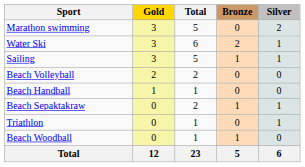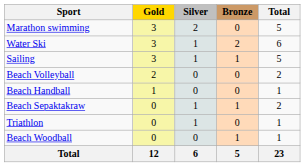 <table class="wikitable sortable" style="text-align:center;">
 <tr>
 <th width=200>Sport</th>
 <td bgcolor=gold width=60><strong>Gold</strong></td>
+<td bgcolor=silver width=60><strong>Silver</strong></td>
+<td bgcolor=#cc9966 width=60><strong>Bronze</strong></td>
 <th width=60>Total</th>
-<td bgcolor=#cc9966 width=60><strong>Bronze</strong></td>
-<td bgcolor=silver width=60><strong>Silver</strong></td>
 </tr>
 <tr>
 <td align=left><a href='#'>Marathon swimming</a></td>
 <td bgcolor=#F7F6A8>3</td>
+<td bgcolor=#dce5e5>2</td>
+<td bgcolor=#ffdab9>0</td>
 <td>5</td>
-<td bgcolor=#ffdab9>0</td>
-<td bgcolor=#dce5e5>2</td>
 </tr>
 <tr>
 <td align=left><a href='#'>Water Ski</a></td>
 <td bgcolor=#F7F6A8>3</td>
+<td bgcolor=#dce5e5>1</td>
+<td bgcolor=#ffdab9>2</td>
 <td>6</td>
-<td bgcolor=#ffdab9>2</td>
-<td bgcolor=#dce5e5>1</td>
 </tr>
 <tr>
 <td align=left><a href='#'>Sailing</a></td>
 <td bgcolor=#F7F6A8>3</td>
+<td bgcolor=#dce5e5>1</td>
+<td bgcolor=#ffdab9>1</td>
 <td>5</td>
-<td bgcolor=#ffdab9>1</td>
-<td bgcolor=#dce5e5>1</td>
 </tr>
 <tr>
 <td align=left><a href='#'>Beach Volleyball</a></td>
 <td bgcolor=#F7F6A8>2</td>
+<td bgcolor=#dce5e5>0</td>
+<td bgcolor=#ffdab9>0</td>
 <td>2</td>
-<td bgcolor=#ffdab9>0</td>
-<td bgcolor=#dce5e5>0</td>
 </tr>
 <tr>
 <td align=left><a href='#'>Beach Handball</a></td>
 <td bgcolor=#F7F6A8>1</td>
+<td bgcolor=#dce5e5>0</td>
+<td bgcolor=#ffdab9>0</td>
 <td>1</td>
-<td bgcolor=#ffdab9>0</td>
-<td bgcolor=#dce5e5>0</td>
 </tr>
 <tr>
 <td align=left><a href='#'>Beach Sepaktakraw</a></td>
 <td bgcolor=#F7F6A8>0</td>
+<td bgcolor=#dce5e5>1</td>
+<td bgcolor=#ffdab9>1</td>
 <td>2</td>
-<td bgcolor=#ffdab9>1</td>
-<td bgcolor=#dce5e5>1</td>
 </tr>
 <tr>
 <td align=left><a href='#'>Triathlon</a></td>
 <td bgcolor=#F7F6A8>0</td>
+<td bgcolor=#dce5e5>1</td>
+<td bgcolor=#ffdab9>0</td>
 <td>1</td>
-<td bgcolor=#ffdab9>0</td>
-<td bgcolor=#dce5e5>1</td>
 </tr>
 <tr>
 <td align=left><a href='#'>Beach Woodball</a></td>
 <td bgcolor=#F7F6A8>0</td>
+<td bgcolor=#dce5e5>0</td>
+<td bgcolor=#ffdab9>1</td>
 <td>1</td>
-<td bgcolor=#ffdab9>1</td>
-<td bgcolor=#dce5e5>0</td>
 </tr>
 <tr>
 <th>Total</th>
 <th>12</th>
+<th>6</th>
+<th>5</th>
 <th>23</th>
-<th>5</th>
-<th>6</th>
 </tr>
 </table>
